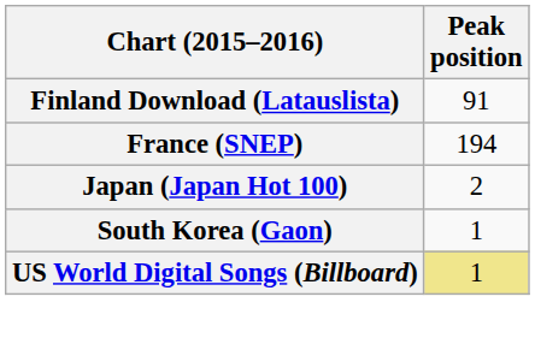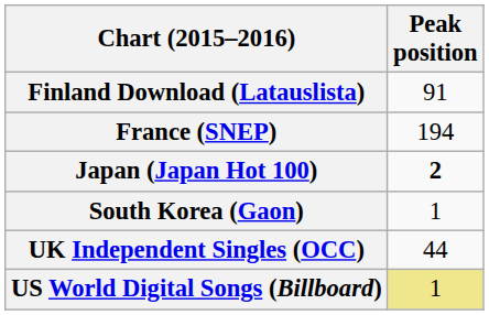 <table class="wikitable sortable plainrowheaders" style="text-align:center">
 <tr>
 <th scope="col">Chart (2015–2016)</th>
 <th scope="col">Peak<br>position</th>
 </tr>
 <tr>
 <th scope="row">Finland Download (<a href='#'>Latauslista</a>)</th>
 <td>91</td>
 </tr>
 <tr>
 <th scope="row">France (<a href='#'>SNEP</a>)</th>
 <td>194</td>
 </tr>
 <tr>
 <th scope="row">Japan (<a href='#'>Japan Hot 100</a>)</th>
-<td>2</td>
+<td><strong>2</strong></td>
 </tr>
 <tr>
 <th scope="row">South Korea (<a href='#'>Gaon</a>)</th>
 <td>1</td>
 </tr>
 <tr>
+<th scope="row">UK <a href='#'>Independent Singles</a> (<a href='#'>OCC</a>)</th>
+<td>44</td>
+</tr>
+<tr>
 <th scope="row">US <a href='#'>World Digital Songs</a> (<em>Billboard</em>)</th>
 <td style="background: khaki;">1</td>
 </tr>
 </table>
